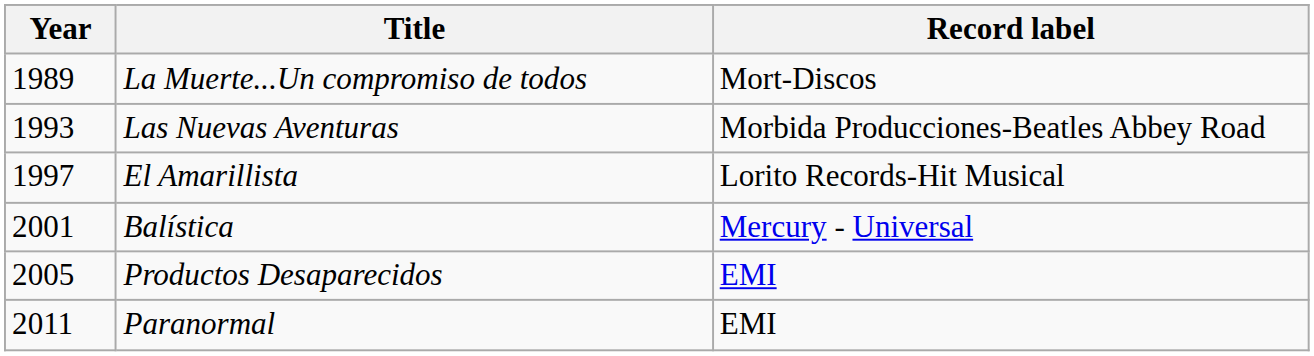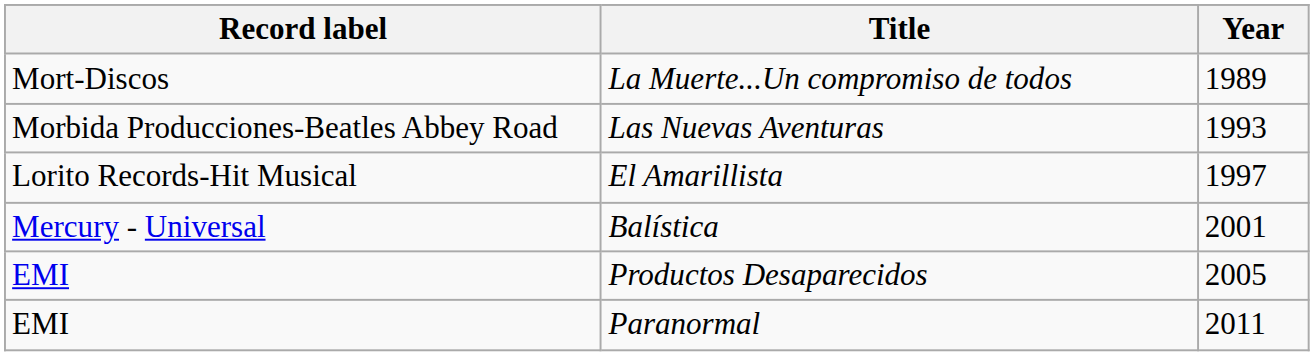 <table class="wikitable">
 <tr>
+<th width="300px"><strong>Record label</strong></th>
+<th width="300px"><strong>Title</strong></th>
 <th width="50px"><strong>Year</strong></th>
-<th width="300px"><strong>Title</strong></th>
-<th width="300px"><strong>Record label</strong></th>
 </tr>
 <tr>
+<td>Mort-Discos</td>
+<td><em>La Muerte...Un compromiso de todos</em></td>
 <td>1989</td>
-<td><em>La Muerte...Un compromiso de todos</em></td>
-<td>Mort-Discos</td>
 </tr>
 <tr>
+<td>Morbida Producciones-Beatles Abbey Road</td>
+<td><em>Las Nuevas Aventuras</em></td>
 <td>1993</td>
-<td><em>Las Nuevas Aventuras</em></td>
-<td>Morbida Producciones-Beatles Abbey Road</td>
 </tr>
 <tr>
+<td>Lorito Records-Hit Musical</td>
+<td><em>El Amarillista</em></td>
 <td>1997</td>
-<td><em>El Amarillista</em></td>
-<td>Lorito Records-Hit Musical</td>
 </tr>
 <tr>
+<td><a href='#'>Mercury</a> - <a href='#'>Universal</a></td>
+<td><em>Balística</em></td>
 <td>2001</td>
-<td><em>Balística</em></td>
-<td><a href='#'>Mercury</a> - <a href='#'>Universal</a></td>
 </tr>
 <tr>
+<td><a href='#'>EMI</a></td>
+<td><em>Productos Desaparecidos</em></td>
 <td>2005</td>
-<td><em>Productos Desaparecidos</em></td>
-<td><a href='#'>EMI</a></td>
 </tr>
 <tr>
+<td>EMI</td>
+<td><em>Paranormal</em></td>
 <td>2011</td>
-<td><em>Paranormal</em></td>
-<td>EMI</td>
 </tr>
 </table>
